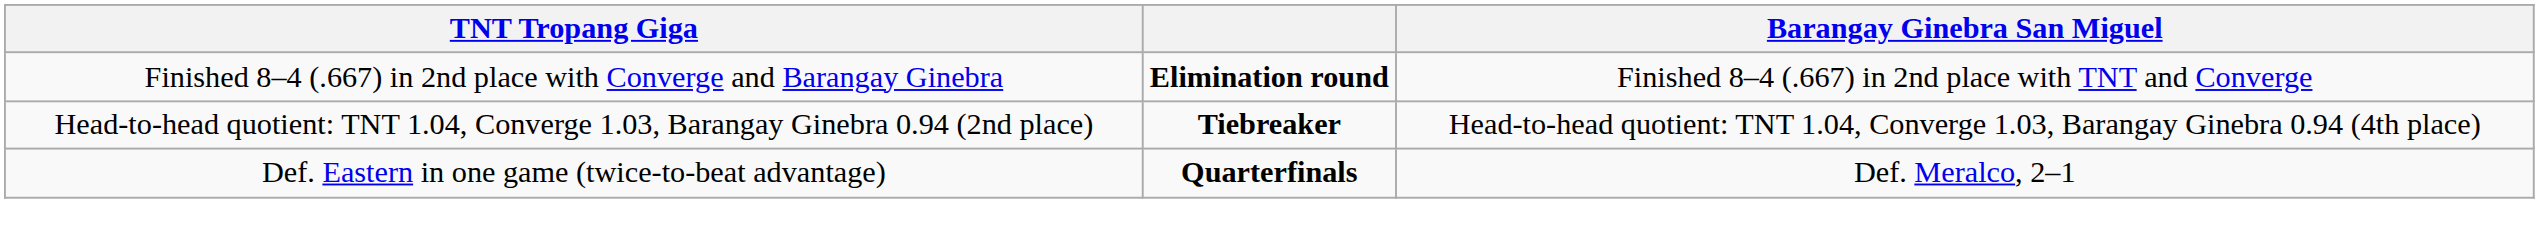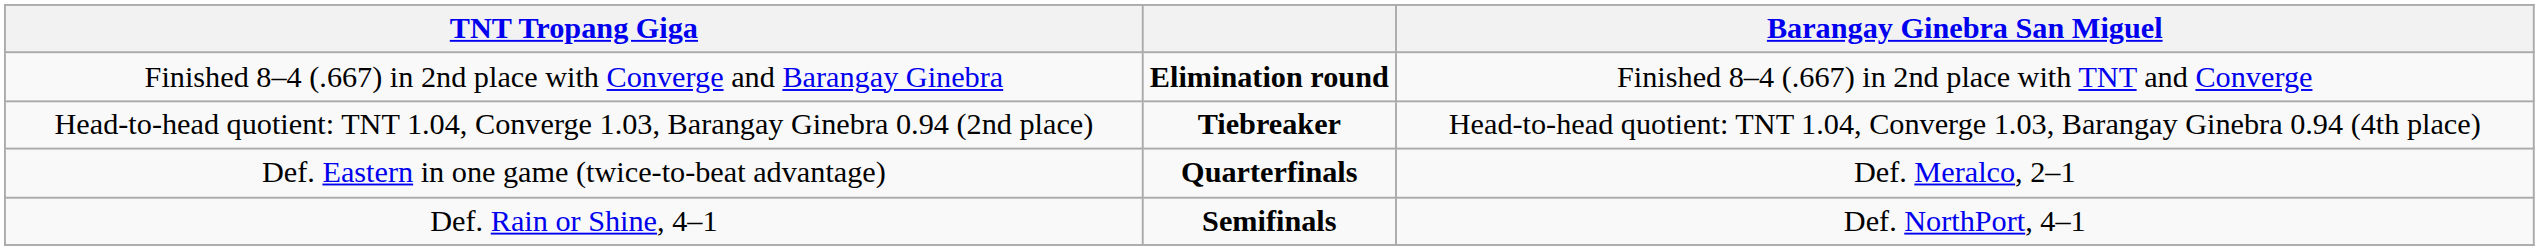 <table class=wikitable style="text-align:center">
 <tr>
 <th width=45%><a href='#'>TNT Tropang Giga</a></th>
 <th></th>
 <th width=45%><a href='#'>Barangay Ginebra San Miguel</a></th>
 </tr>
 <tr>
 <td>Finished 8–4 (.667) in 2nd place with <a href='#'>Converge</a> and <a href='#'>Barangay Ginebra</a></td>
 <td><strong>Elimination round</strong></td>
 <td>Finished 8–4 (.667) in 2nd place with <a href='#'>TNT</a> and <a href='#'>Converge</a></td>
 </tr>
 <tr>
 <td>Head-to-head quotient: TNT 1.04, Converge 1.03, Barangay Ginebra 0.94 (2nd place)</td>
 <td><strong>Tiebreaker</strong></td>
 <td>Head-to-head quotient: TNT 1.04, Converge 1.03, Barangay Ginebra 0.94 (4th place)</td>
 </tr>
 <tr>
 <td>Def. <a href='#'>Eastern</a> in one game (twice-to-beat advantage)</td>
 <td><strong>Quarterfinals</strong></td>
 <td>Def. <a href='#'>Meralco</a>, 2–1</td>
 </tr>
+<tr>
+<td>Def. <a href='#'>Rain or Shine</a>, 4–1</td>
+<td><strong>Semifinals</strong></td>
+<td>Def. <a href='#'>NorthPort</a>, 4–1</td>
+</tr>
 </table>
